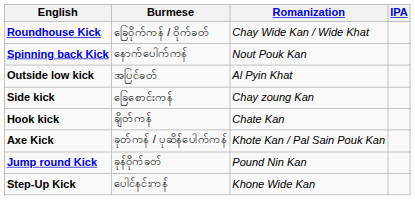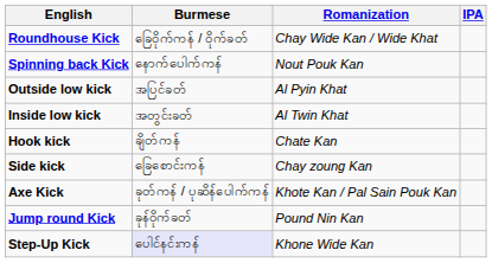 <table class="wikitable">
 <tr>
 <th>English</th>
 <th>Burmese</th>
 <th><a href='#'>Romanization</a></th>
 <th><a href='#'>IPA</a></th>
 </tr>
 <tr>
 <td><strong><a href='#'>Roundhouse Kick</a></strong></td>
 <td>ခြေဝိုက်ကန် / ဝိုက်ခတ်</td>
 <td><em>Chay Wide Kan / Wide Khat</em></td>
 <td></td>
 </tr>
 <tr>
 <td><strong><a href='#'>Spinning back Kick</a></strong></td>
 <td>နောက်ပေါက်ကန်</td>
 <td><em>Nout Pouk Kan</em></td>
 <td></td>
 </tr>
 <tr>
 <td><strong>Outside low kick</strong></td>
 <td>အပြင်ခတ်</td>
 <td><em>Al Pyin Khat</em></td>
 <td></td>
 </tr>
 <tr>
-<td><strong>Side kick</strong></td>
-<td>ခြေစောင်းကန်</td>
-<td><em>Chay zoung Kan</em></td>
+<td><strong>Inside low kick</strong></td>
+<td>အတွင်းခတ်</td>
+<td><em> Al Twin Khat</em></td>
 <td></td>
 </tr>
 <tr>
 <td><strong>Hook kick</strong></td>
 <td>ချိတ်ကန်</td>
 <td><em>Chate Kan</em></td>
+<td></td>
+</tr>
+<tr>
+<td><strong>Side kick</strong></td>
+<td>ခြေစောင်းကန်</td>
+<td><em>Chay zoung Kan</em></td>
 <td></td>
 </tr>
 <tr>
 <td><strong>Axe Kick</strong></td>
 <td>ခုတ်ကန် / ပုဆိန်ပေါက်ကန်</td>
 <td><em>Khote Kan / Pal Sain Pouk Kan</em></td>
 <td></td>
 </tr>
 <tr>
 <td><strong><a href='#'>Jump round Kick</a></strong></td>
 <td>ခုန်ဝိုက်ခတ်</td>
 <td><em>Pound Nin Kan</em></td>
 <td></td>
 </tr>
 <tr>
 <td><strong>Step-Up Kick</strong></td>
-<td>ပေါင်နင်းကန်</td>
+<td style="background: lavender;">ပေါင်နင်းကန်</td>
 <td><em>Khone Wide Kan</em></td>
 <td></td>
 </tr>
 </table>
